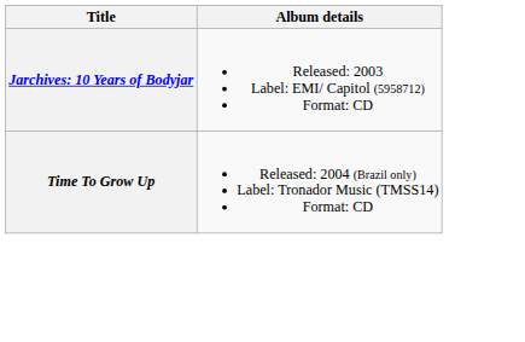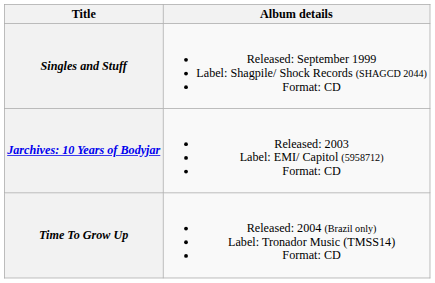 <table class="wikitable plainrowheaders" style="text-align:center;" border="1">
 <tr>
 <th>Title</th>
 <th>Album details</th>
+</tr>
+<tr>
+<th scope="row"><em>Singles and Stuff</em></th>
+<td><br><ul><li>Released: September 1999</li><li>Label: Shagpile/ Shock Records <small>(SHAGCD 2044)</small></li><li>Format: CD</li></ul></td>
 </tr>
 <tr>
 <th scope="row"><em><a href='#'>Jarchives: 10 Years of Bodyjar</a></em></th>
 <td><br><ul><li>Released: 2003</li><li>Label: EMI/ Capitol <small>(5958712)</small></li><li>Format: CD</li></ul></td>
 </tr>
 <tr>
 <th scope="row"><em>Time To Grow Up</em></th>
 <td><br><ul><li>Released: 2004 <small>(Brazil only)</small></li><li>Label: Tronador Music (TMSS14)</li><li>Format: CD</li></ul></td>
 </tr>
 </table>
